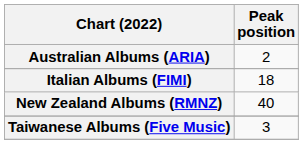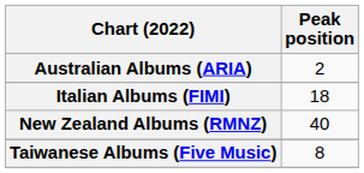 <table class="wikitable sortable plainrowheaders" style="text-align:center">
 <tr>
 <th scope="col">Chart (2022)</th>
 <th scope="col">Peak<br>position</th>
 </tr>
 <tr>
 <th scope="row">Australian Albums (<a href='#'>ARIA</a>)</th>
 <td>2</td>
 </tr>
 <tr>
 </tr>
 <tr>
 </tr>
 <tr>
 </tr>
 <tr>
 </tr>
 <tr>
 </tr>
 <tr>
 </tr>
 <tr>
 </tr>
 <tr>
 </tr>
 <tr>
 </tr>
 <tr>
 <th scope="row">Italian Albums (<a href='#'>FIMI</a>)</th>
 <td>18</td>
 </tr>
 <tr>
 <th scope="row">New Zealand Albums (<a href='#'>RMNZ</a>)</th>
 <td>40</td>
 </tr>
 <tr>
 </tr>
 <tr>
 </tr>
 <tr>
 </tr>
 <tr>
 </tr>
 <tr>
 </tr>
 <tr>
 <th scope="row">Taiwanese Albums (<a href='#'>Five Music</a>)</th>
-<td style="text-align:center;">3</td>
+<td style="text-align:center;">8</td>
 </tr>
 <tr>
 </tr>
 </table>
